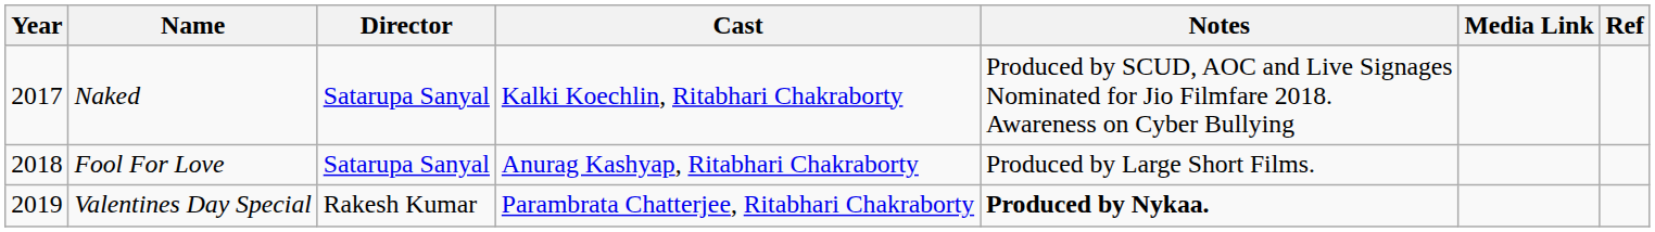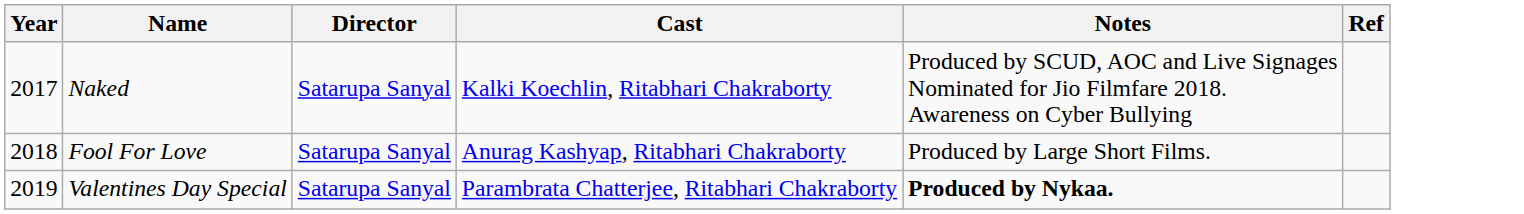 <table class="wikitable sortable">
 <tr style="text-align:center;">
 <th>Year</th>
 <th>Name</th>
 <th>Director</th>
 <th>Cast</th>
 <th>Notes</th>
-<th>Media Link</th>
 <th>Ref</th>
 </tr>
 <tr>
 <td>2017</td>
 <td><em>Naked</em></td>
 <td><a href='#'>Satarupa Sanyal</a></td>
 <td><a href='#'>Kalki Koechlin</a>, <a href='#'>Ritabhari Chakraborty</a></td>
 <td>Produced by SCUD, AOC and Live Signages <br> Nominated for Jio Filmfare 2018.<br>Awareness on Cyber Bullying</td>
 <td></td>
-<td></td>
 </tr>
 <tr>
 <td>2018</td>
 <td><em>Fool For Love</em></td>
 <td><a href='#'>Satarupa Sanyal</a></td>
 <td><a href='#'>Anurag Kashyap</a>, <a href='#'>Ritabhari Chakraborty</a></td>
 <td>Produced by Large Short Films.</td>
 <td></td>
-<td></td>
 </tr>
 <tr>
 <td>2019</td>
 <td><em>Valentines Day Special</em></td>
-<td>Rakesh Kumar</td>
+<td><a href='#'>Satarupa Sanyal</a></td>
 <td><a href='#'>Parambrata Chatterjee</a>, <a href='#'>Ritabhari Chakraborty</a></td>
 <td><strong>Produced by Nykaa.</strong></td>
 <td></td>
-<td></td>
 </tr>
 </table>
